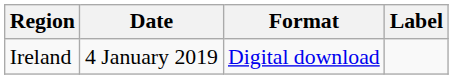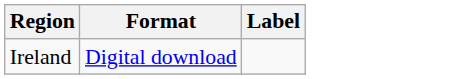 <table class="wikitable">
 <tr>
 <th>Region</th>
-<th>Date</th>
 <th>Format</th>
 <th>Label</th>
 </tr>
 <tr>
 <td>Ireland</td>
-<td>4 January 2019</td>
 <td><a href='#'>Digital download</a></td>
 <td></td>
 </tr>
 </table>
